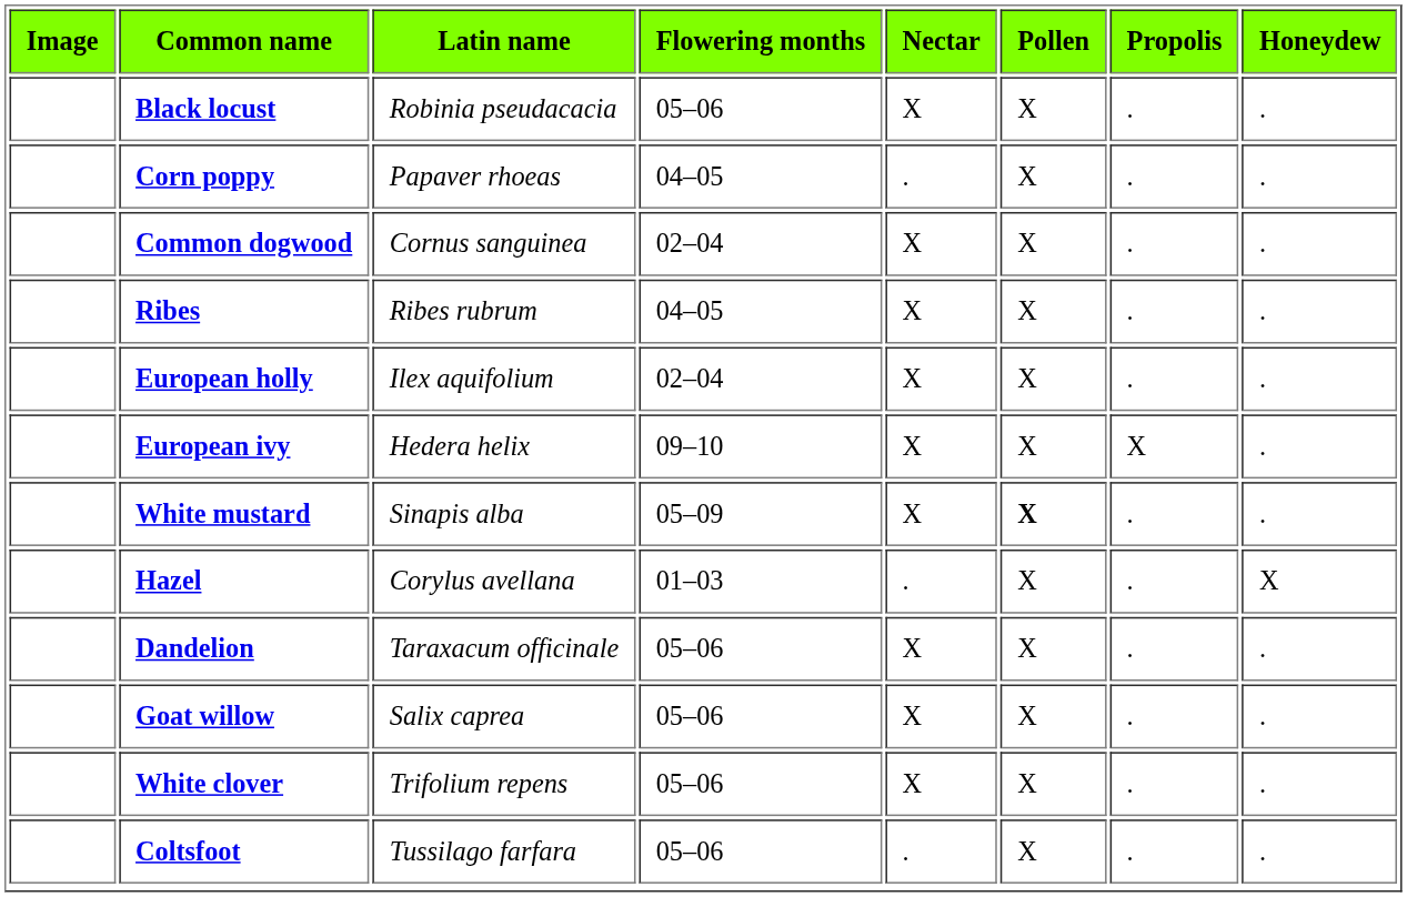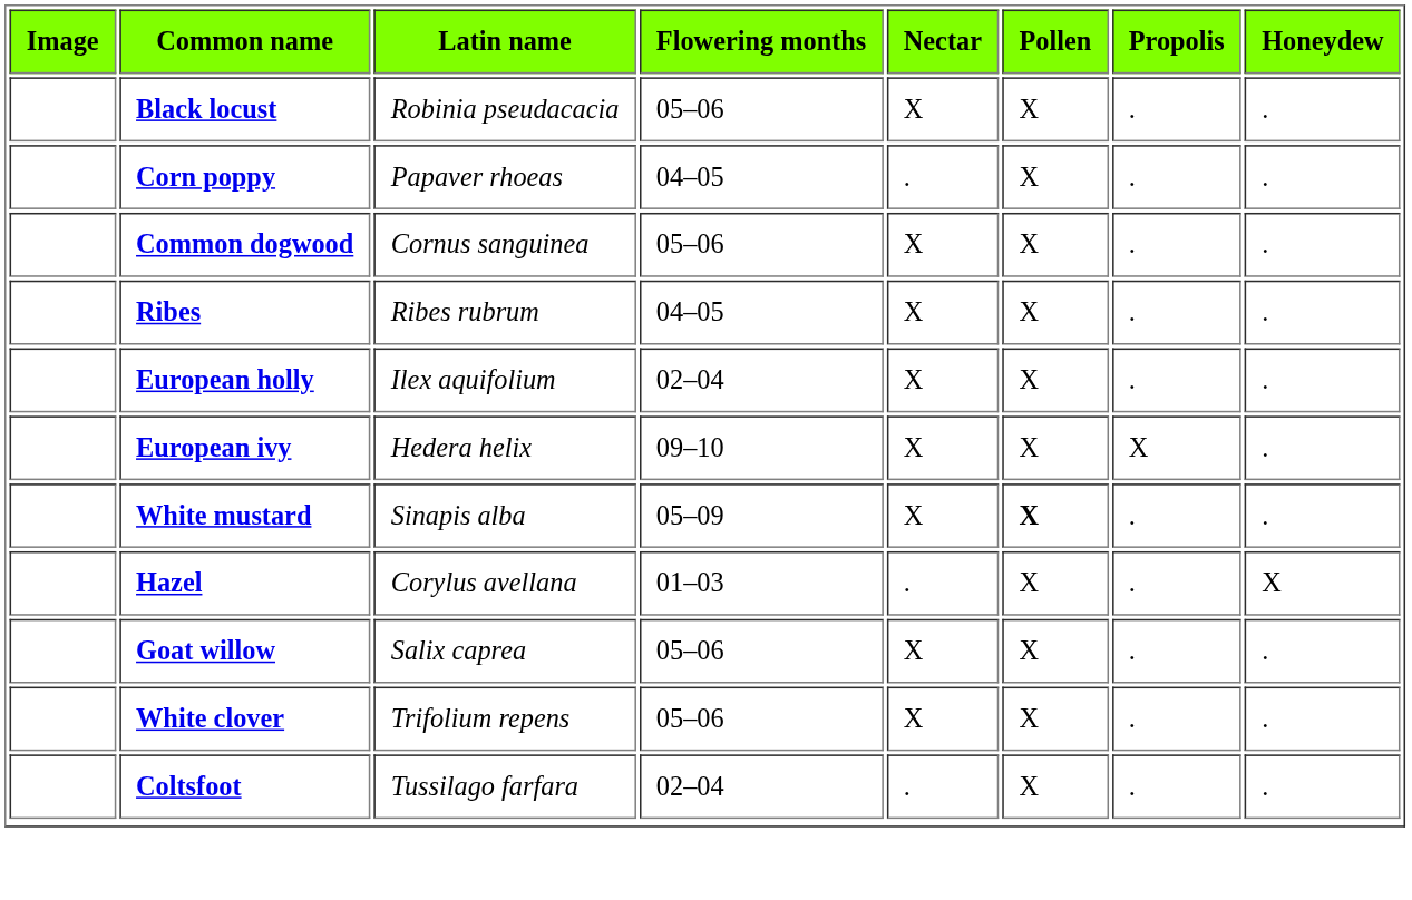 <table border="1" cellpadding="9">
 <tr>
 <th bgcolor="#80FF00">Image</th>
 <th bgcolor="#80FF00">Common name</th>
 <th bgcolor="#80FF00">Latin name</th>
 <th bgcolor="#80FF00">Flowering months</th>
 <th bgcolor="#80FF00">Nectar</th>
 <th bgcolor="#80FF00">Pollen</th>
 <th bgcolor="#80FF00">Propolis</th>
 <th bgcolor="#80FF00">Honeydew</th>
 </tr>
 <tr>
 <td></td>
 <td><strong><a href='#'>Black locust</a></strong></td>
 <td><em>Robinia pseudacacia</em></td>
 <td>05–06</td>
 <td>X</td>
 <td>X</td>
 <td>.</td>
 <td>.</td>
 </tr>
 <tr>
 <td></td>
 <td><strong><a href='#'>Corn poppy</a></strong></td>
 <td><em>Papaver rhoeas</em></td>
 <td>04–05</td>
 <td>.</td>
 <td>X</td>
 <td>.</td>
 <td>.</td>
 </tr>
 <tr>
 <td></td>
 <td><strong><a href='#'>Common dogwood</a></strong></td>
 <td><em>Cornus sanguinea</em></td>
-<td>02–04</td>
+<td>05–06</td>
 <td>X</td>
 <td>X</td>
 <td>.</td>
 <td>.</td>
 </tr>
 <tr>
 <td></td>
 <td><strong><a href='#'>Ribes</a></strong></td>
 <td><em>Ribes rubrum</em></td>
 <td>04–05</td>
 <td>X</td>
 <td>X</td>
 <td>.</td>
 <td>.</td>
 </tr>
 <tr>
 <td></td>
 <td><strong><a href='#'>European holly</a></strong></td>
 <td><em>Ilex aquifolium</em></td>
 <td>02–04</td>
 <td>X</td>
 <td>X</td>
 <td>.</td>
 <td>.</td>
 </tr>
 <tr>
 <td></td>
 <td><strong><a href='#'>European ivy</a></strong></td>
 <td><em>Hedera helix</em></td>
 <td>09–10</td>
 <td>X</td>
 <td>X</td>
 <td>X</td>
 <td>.</td>
 </tr>
 <tr>
 <td></td>
 <td><strong><a href='#'>White mustard</a></strong></td>
 <td><em>Sinapis alba</em></td>
 <td>05–09</td>
 <td>X</td>
 <td><strong>X</strong></td>
 <td>.</td>
 <td>.</td>
 </tr>
 <tr>
 <td></td>
 <td><strong><a href='#'>Hazel</a></strong></td>
 <td><em>Corylus avellana</em></td>
 <td>01–03</td>
 <td>.</td>
 <td>X</td>
 <td>.</td>
 <td>X</td>
 </tr>
 <tr>
 <td></td>
-<td><strong><a href='#'>Dandelion</a></strong></td>
-<td><em>Taraxacum officinale</em></td>
-<td>05–06</td>
-<td>X</td>
-<td>X</td>
-<td>.</td>
-<td>.</td>
-</tr>
-<tr>
-<td></td>
 <td><strong><a href='#'>Goat willow</a></strong></td>
 <td><em>Salix caprea</em></td>
 <td>05–06</td>
 <td>X</td>
 <td>X</td>
 <td>.</td>
 <td>.</td>
 </tr>
 <tr>
 <td></td>
 <td><strong><a href='#'>White clover</a></strong></td>
 <td><em>Trifolium repens</em></td>
 <td>05–06</td>
 <td>X</td>
 <td>X</td>
 <td>.</td>
 <td>.</td>
 </tr>
 <tr>
 <td></td>
 <td><strong><a href='#'>Coltsfoot</a></strong></td>
 <td><em>Tussilago farfara</em></td>
-<td>05–06</td>
+<td>02–04</td>
 <td>.</td>
 <td>X</td>
 <td>.</td>
 <td>.</td>
 </tr>
 <tr>
 </tr>
 </table>
